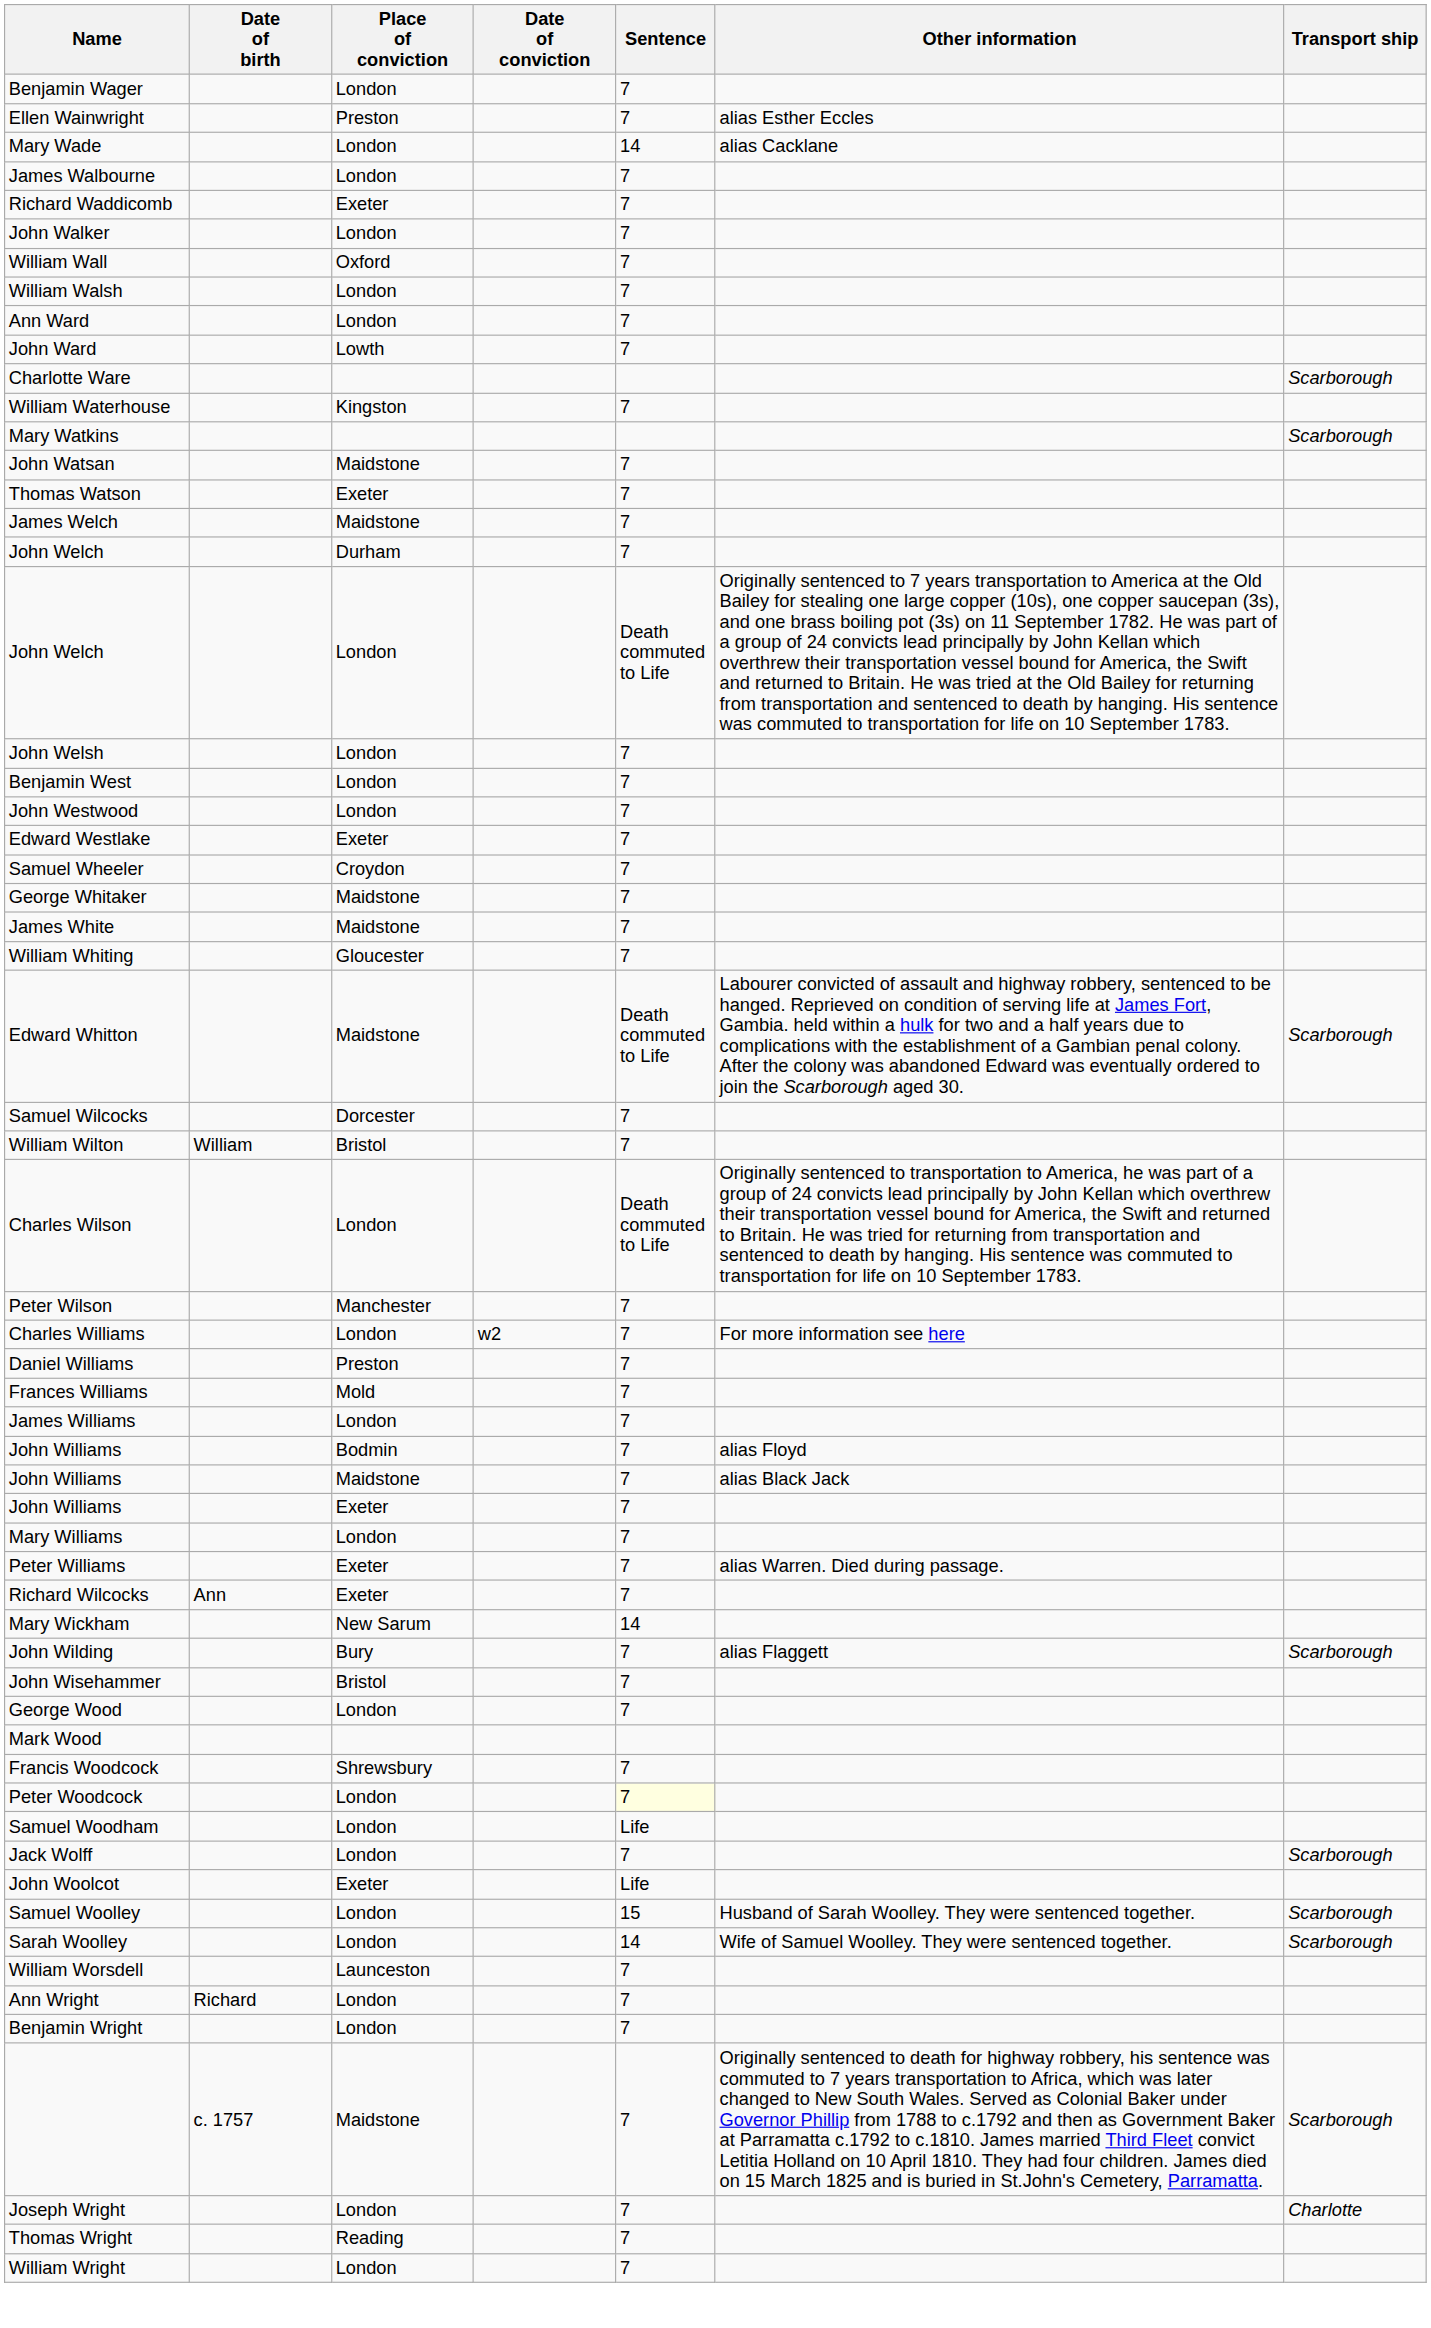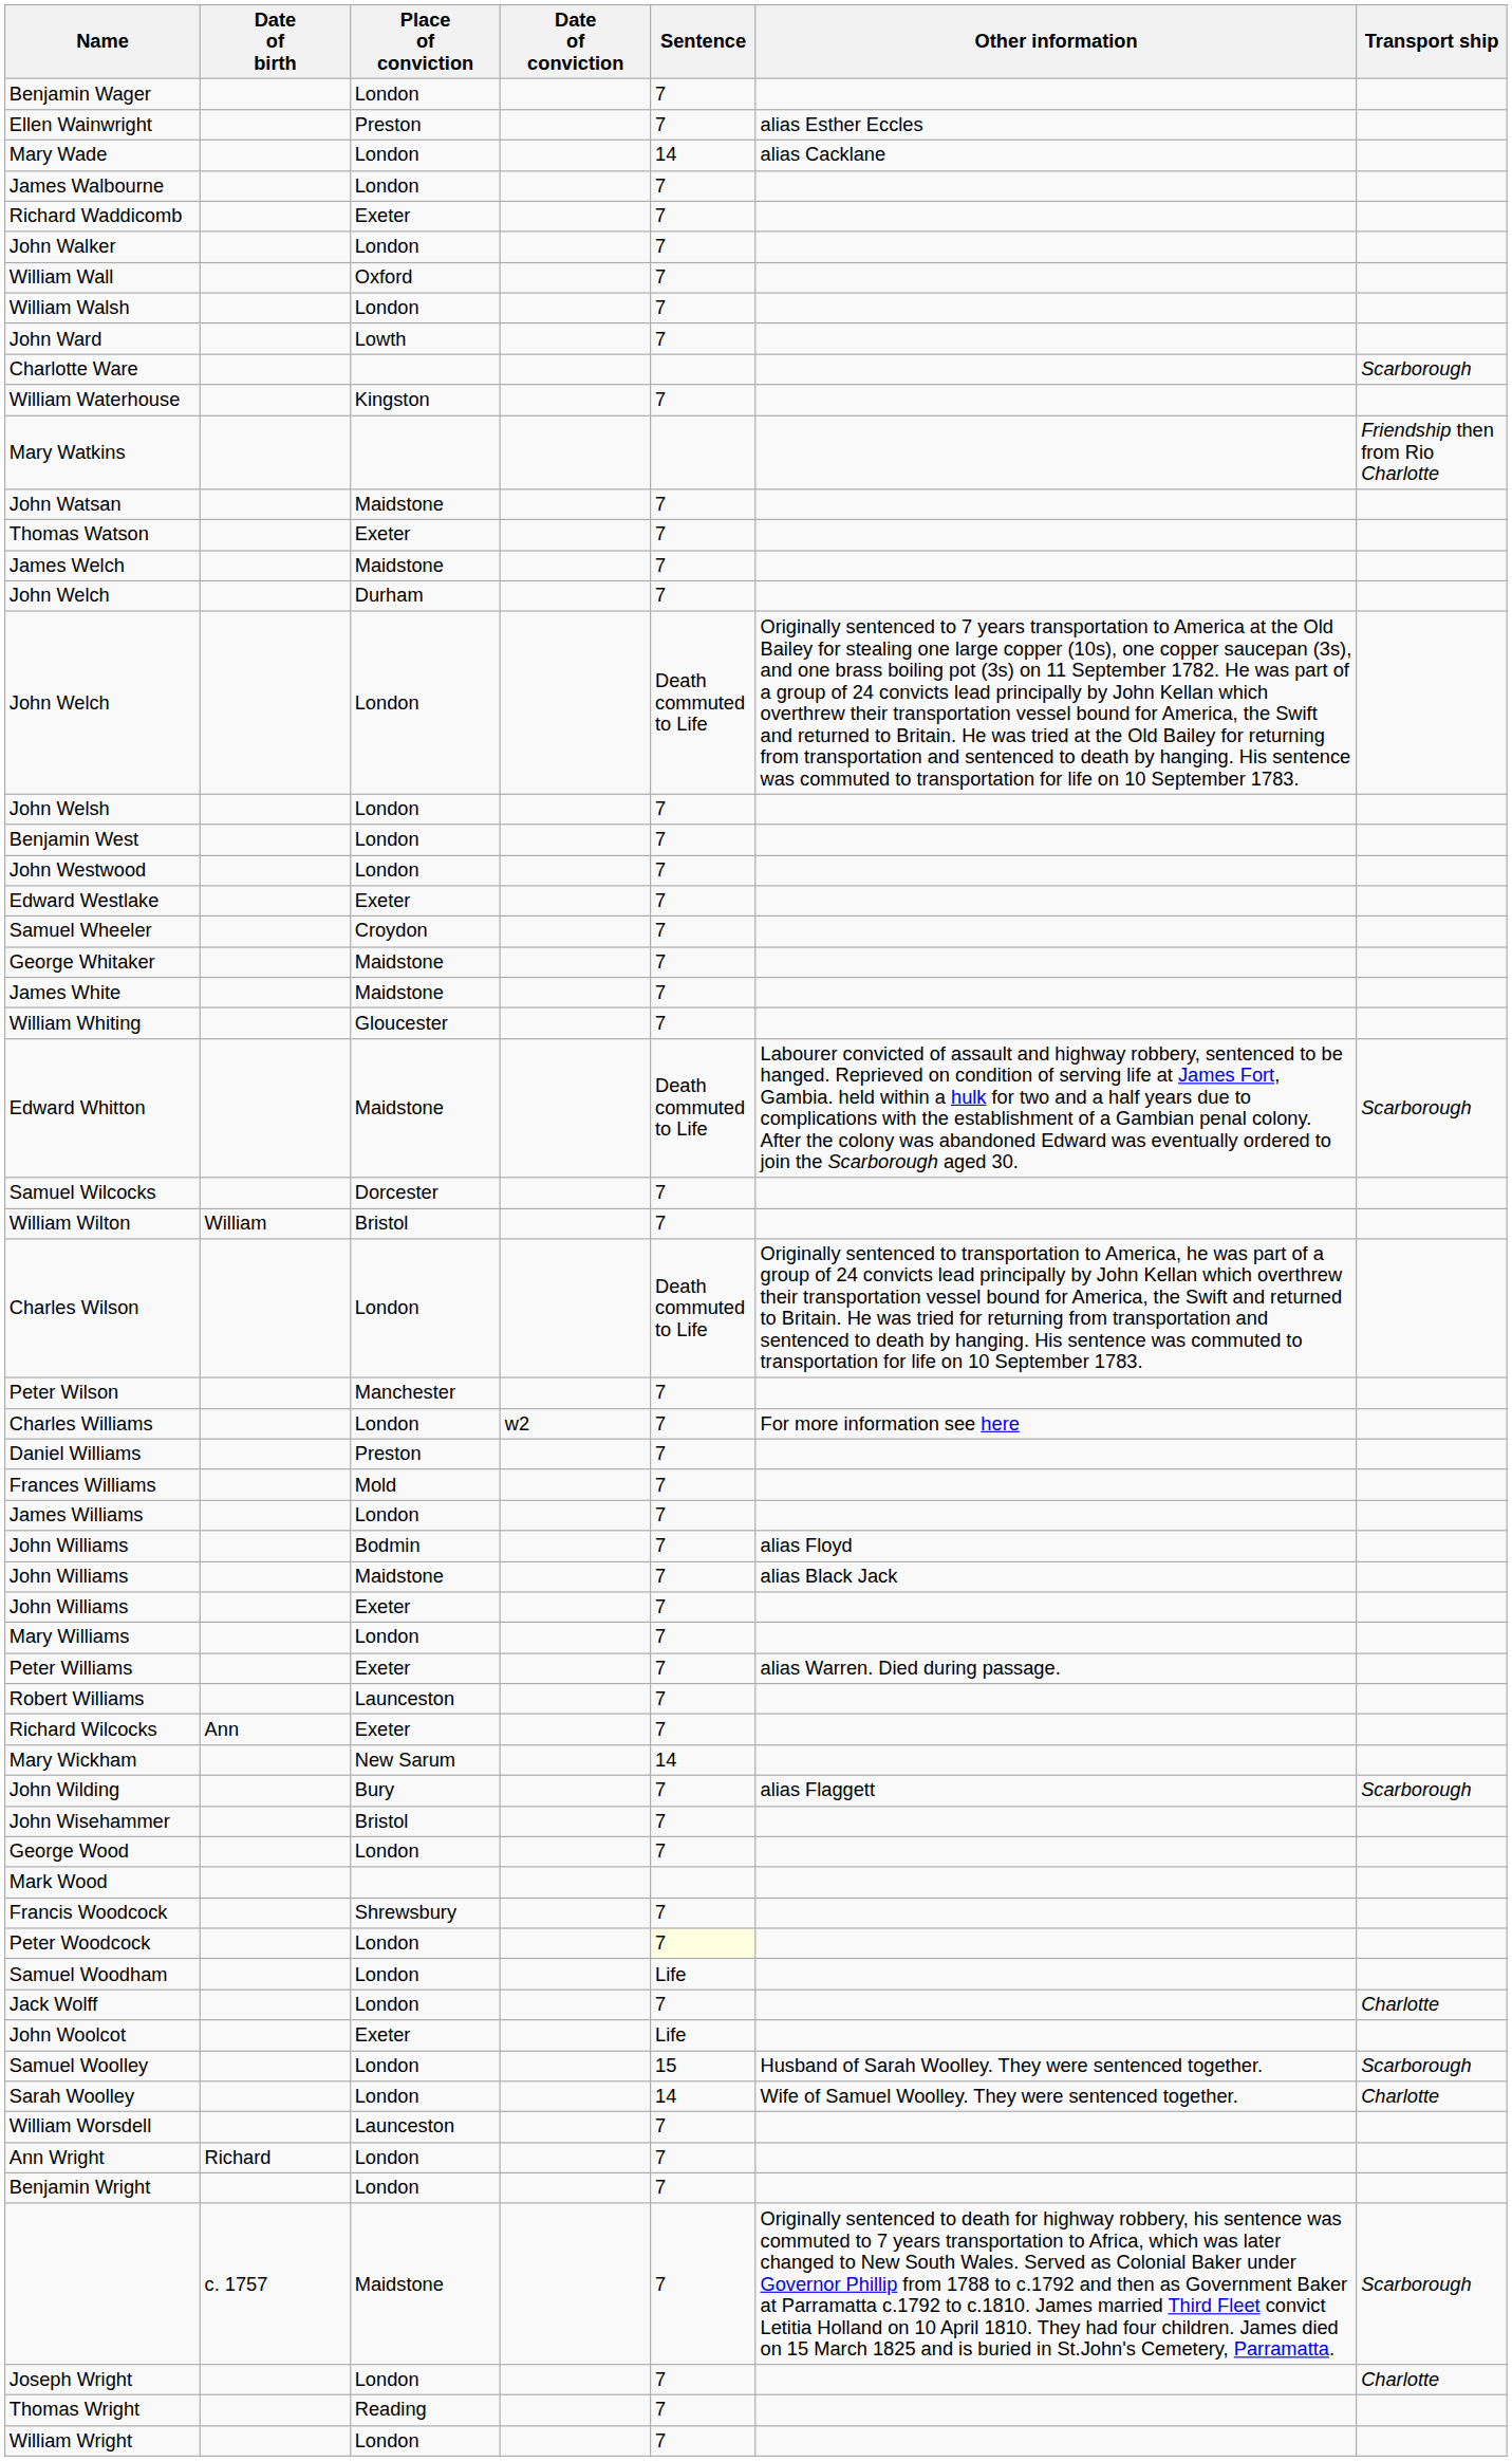 <table class="wikitable sortable plainrowheaders" style="width=1024px;">
 <tr>
 <th style="width: 13%;">Name</th>
 <th style="width: 10%;">Date<br>of<br>birth</th>
 <th style="width: 10%;">Place<br>of<br>conviction</th>
 <th style="width: 10%;">Date<br>of<br>conviction</th>
 <th style="width: 7%;">Sentence</th>
 <th style="width: 40%;">Other information</th>
 <th style="width: 10%;">Transport ship</th>
 </tr>
 <tr>
 <td data-sort-value="WAGER, Benjamin">Benjamin Wager</td>
 <td></td>
 <td>London</td>
 <td></td>
 <td>7</td>
 <td></td>
 <td></td>
 </tr>
 <tr>
 <td data-sort-value="Wainwright, Ellen">Ellen Wainwright</td>
 <td></td>
 <td>Preston</td>
 <td></td>
 <td>7</td>
 <td>alias Esther Eccles</td>
 <td></td>
 </tr>
 <tr>
 <td data-sort-value="WADE, Mary">Mary Wade</td>
 <td></td>
 <td>London</td>
 <td></td>
 <td>14</td>
 <td>alias Cacklane</td>
 <td></td>
 </tr>
 <tr>
 <td data-sort-value="WALBOURNE, James">James Walbourne</td>
 <td></td>
 <td>London</td>
 <td></td>
 <td>7</td>
 <td></td>
 <td></td>
 </tr>
 <tr>
 <td data-sort-value="WADDICOMB, Richard">Richard Waddicomb</td>
 <td></td>
 <td>Exeter</td>
 <td></td>
 <td>7</td>
 <td></td>
 <td></td>
 </tr>
 <tr>
 <td data-sort-value="WALKER, John">John Walker</td>
 <td></td>
 <td>London</td>
 <td></td>
 <td>7</td>
 <td></td>
 <td></td>
 </tr>
 <tr>
 <td data-sort-value="WALL, William">William Wall</td>
 <td></td>
 <td>Oxford</td>
 <td></td>
 <td>7</td>
 <td></td>
 <td></td>
 </tr>
 <tr>
 <td data-sort-value="WALSH, William">William Walsh</td>
 <td></td>
 <td>London</td>
 <td></td>
 <td>7</td>
 <td></td>
 <td></td>
 </tr>
 <tr>
-<td data-sort-value="WARD, Ann">Ann Ward</td>
-<td></td>
-<td>London</td>
-<td></td>
-<td>7</td>
-<td></td>
-<td></td>
-</tr>
-<tr>
 <td data-sort-value="Ward, John">John Ward</td>
 <td></td>
 <td>Lowth</td>
 <td></td>
 <td>7</td>
 <td></td>
 <td></td>
 </tr>
 <tr>
 <td data-sort-value="WARE, Charlotte">Charlotte Ware</td>
 <td></td>
 <td></td>
 <td></td>
 <td></td>
 <td></td>
 <td><em>Scarborough</em></td>
 </tr>
 <tr>
 <td data-sort-value="WATERHOUSE, William">William Waterhouse</td>
 <td></td>
 <td>Kingston</td>
 <td></td>
 <td>7</td>
 <td></td>
 <td></td>
 </tr>
 <tr>
 <td data-sort-value="WATKINS, Mary">Mary Watkins</td>
 <td></td>
 <td></td>
 <td></td>
 <td></td>
 <td></td>
-<td><em>Scarborough</em></td>
+<td><em>Friendship</em> then from Rio <em>Charlotte</em></td>
 </tr>
 <tr>
 <td data-sort-value="WATSAN, John">John Watsan</td>
 <td></td>
 <td>Maidstone</td>
 <td></td>
 <td>7</td>
 <td></td>
 <td></td>
 </tr>
 <tr>
 <td data-sort-value="WATSON, Thomas">Thomas Watson</td>
 <td></td>
 <td>Exeter</td>
 <td></td>
 <td>7</td>
 <td></td>
 <td></td>
 </tr>
 <tr>
 <td data-sort-value="WELCH, James">James Welch</td>
 <td></td>
 <td>Maidstone</td>
 <td></td>
 <td>7</td>
 <td></td>
 <td></td>
 </tr>
 <tr>
 <td data-sort-value="Welch, John">John Welch</td>
 <td></td>
 <td>Durham</td>
 <td></td>
 <td>7</td>
 <td></td>
 <td></td>
 </tr>
 <tr>
 <td data-sort-value="Welch, John">John Welch</td>
 <td></td>
 <td>London</td>
 <td></td>
 <td>Death commuted to Life</td>
 <td>Originally sentenced to 7 years transportation to America at the Old Bailey for stealing one large copper (10s), one copper saucepan (3s), and one brass boiling pot (3s) on 11 September 1782. He was part of a group of 24 convicts lead principally by John Kellan which overthrew their transportation vessel bound for America, the Swift and returned to Britain. He was tried at the Old Bailey for returning from transportation and sentenced to death by hanging. His sentence was commuted to transportation for life on 10 September 1783.</td>
 <td></td>
 </tr>
 <tr>
 <td data-sort-value="WELSH, John">John Welsh</td>
 <td></td>
 <td>London</td>
 <td></td>
 <td>7</td>
 <td></td>
 <td></td>
 </tr>
 <tr>
 <td data-sort-value="WEST, Benjamin">Benjamin West</td>
 <td></td>
 <td>London</td>
 <td></td>
 <td>7</td>
 <td></td>
 <td></td>
 </tr>
 <tr>
 <td data-sort-value="WESTWOOD, John">John Westwood</td>
 <td></td>
 <td>London</td>
 <td></td>
 <td>7</td>
 <td></td>
 <td></td>
 </tr>
 <tr>
 <td data-sort-value="WESTLAKE, Edward">Edward Westlake</td>
 <td></td>
 <td>Exeter</td>
 <td></td>
 <td>7</td>
 <td></td>
 <td></td>
 </tr>
 <tr>
 <td data-sort-value="WHEELER, Samuel">Samuel Wheeler</td>
 <td></td>
 <td>Croydon</td>
 <td></td>
 <td>7</td>
 <td></td>
 <td></td>
 </tr>
 <tr>
 <td data-sort-value="WHITAKER, George">George Whitaker</td>
 <td></td>
 <td>Maidstone</td>
 <td></td>
 <td>7</td>
 <td></td>
 <td></td>
 </tr>
 <tr>
 <td data-sort-value="WHITE, James">James White</td>
 <td></td>
 <td>Maidstone</td>
 <td></td>
 <td>7</td>
 <td></td>
 <td></td>
 </tr>
 <tr>
 <td data-sort-value="WHITING, William">William Whiting</td>
 <td></td>
 <td>Gloucester</td>
 <td></td>
 <td>7</td>
 <td></td>
 <td></td>
 </tr>
 <tr>
 <td data-sort-value="WHITTON, Edward">Edward Whitton</td>
 <td></td>
 <td>Maidstone</td>
 <td></td>
 <td>Death commuted to Life</td>
 <td>Labourer convicted of assault and highway robbery, sentenced to be hanged. Reprieved on condition of serving life at <a href='#'>James Fort</a>, Gambia. held within a <a href='#'>hulk</a> for two and a half years due to complications with the establishment of a Gambian penal colony. After the colony was abandoned Edward was eventually ordered to join the <em>Scarborough</em> aged 30.</td>
 <td><em>Scarborough</em></td>
 </tr>
 <tr>
 <td data-sort-value="WILCOCKS, Samuel">Samuel Wilcocks</td>
 <td></td>
 <td>Dorcester</td>
 <td></td>
 <td>7</td>
 <td></td>
 <td></td>
 </tr>
 <tr>
 <td data-sort-value="WILTON, William">William Wilton</td>
 <td>William</td>
 <td>Bristol</td>
 <td></td>
 <td>7</td>
 <td></td>
 <td></td>
 </tr>
 <tr>
 <td data-sort-value="WILSON, Charles">Charles Wilson</td>
 <td></td>
 <td>London</td>
 <td></td>
 <td>Death commuted to Life</td>
 <td>Originally sentenced to transportation to America, he was part of a group of 24 convicts lead principally by John Kellan which overthrew their transportation vessel bound for America, the Swift and returned to Britain. He was tried for returning from transportation and sentenced to death by hanging. His sentence was commuted to transportation for life on 10 September 1783.</td>
 <td></td>
 </tr>
 <tr>
 <td data-sort-value="Wilson, Peter">Peter Wilson</td>
 <td></td>
 <td>Manchester</td>
 <td></td>
 <td>7</td>
 <td></td>
 <td></td>
 </tr>
 <tr>
 <td data-sort-value="WILLIAMS, Charles">Charles Williams</td>
 <td></td>
 <td>London</td>
 <td>w2</td>
 <td>7</td>
 <td>For more information see <a href='#'>here</a></td>
 <td></td>
 </tr>
 <tr>
 <td data-sort-value="Williams, Daniel">Daniel Williams</td>
 <td></td>
 <td>Preston</td>
 <td></td>
 <td>7</td>
 <td></td>
 <td></td>
 </tr>
 <tr>
 <td data-sort-value="Williams, Frances">Frances Williams</td>
 <td></td>
 <td>Mold</td>
 <td></td>
 <td>7</td>
 <td></td>
 <td></td>
 </tr>
 <tr>
 <td data-sort-value="Williams, James">James Williams</td>
 <td></td>
 <td>London</td>
 <td></td>
 <td>7</td>
 <td></td>
 <td></td>
 </tr>
 <tr>
 <td data-sort-value="Williams, John">John Williams</td>
 <td></td>
 <td>Bodmin</td>
 <td></td>
 <td>7</td>
 <td>alias Floyd</td>
 <td></td>
 </tr>
 <tr>
 <td data-sort-value="Williams, John">John Williams</td>
 <td></td>
 <td>Maidstone</td>
 <td></td>
 <td>7</td>
 <td>alias Black Jack</td>
 <td></td>
 </tr>
 <tr>
 <td data-sort-value="Williams, John">John Williams</td>
 <td></td>
 <td>Exeter</td>
 <td></td>
 <td>7</td>
 <td></td>
 <td></td>
 </tr>
 <tr>
 <td data-sort-value="Williams, Mary">Mary Williams</td>
 <td></td>
 <td>London</td>
 <td></td>
 <td>7</td>
 <td></td>
 <td></td>
 </tr>
 <tr>
 <td data-sort-value="Williams, Peter">Peter Williams</td>
 <td></td>
 <td>Exeter</td>
 <td></td>
 <td>7</td>
 <td>alias Warren. Died during passage.</td>
 <td></td>
 </tr>
 <tr>
+<td data-sort-value="Williams, Robert">Robert Williams</td>
+<td></td>
+<td>Launceston</td>
+<td></td>
+<td>7</td>
+<td></td>
+<td></td>
+</tr>
+<tr>
 <td data-sort-value="WILCOCKS, Richard">Richard Wilcocks</td>
 <td>Ann</td>
 <td>Exeter</td>
 <td></td>
 <td>7</td>
 <td></td>
 <td></td>
 </tr>
 <tr>
 <td data-sort-value="WICKHAM, Mary">Mary Wickham</td>
 <td></td>
 <td>New Sarum</td>
 <td></td>
 <td>14</td>
 <td></td>
 <td></td>
 </tr>
 <tr>
 <td data-sort-value="WILDING, John">John Wilding</td>
 <td></td>
 <td>Bury</td>
 <td></td>
 <td>7</td>
 <td>alias Flaggett</td>
 <td><em>Scarborough</em></td>
 </tr>
 <tr>
 <td data-sort-value="WISEHAMMER, John">John Wisehammer</td>
 <td></td>
 <td>Bristol</td>
 <td></td>
 <td>7</td>
 <td></td>
 <td></td>
 </tr>
 <tr>
 <td data-sort-value="WOOD, George">George Wood</td>
 <td></td>
 <td>London</td>
 <td></td>
 <td>7</td>
 <td></td>
 <td></td>
 </tr>
 <tr>
 <td data-sort-value="Wood, Mark">Mark Wood</td>
 <td></td>
 <td></td>
 <td></td>
 <td></td>
 <td></td>
 <td></td>
 </tr>
 <tr>
 <td data-sort-value="WOODCOCK, Francis">Francis Woodcock</td>
 <td></td>
 <td>Shrewsbury</td>
 <td></td>
 <td>7</td>
 <td></td>
 <td></td>
 </tr>
 <tr>
 <td data-sort-value="Woodcock, Peter">Peter Woodcock</td>
 <td></td>
 <td>London</td>
 <td></td>
 <td style="background: lightyellow;">7</td>
 <td></td>
 <td></td>
 </tr>
 <tr>
 <td data-sort-value="WOODHAM, Samuel">Samuel Woodham</td>
 <td></td>
 <td>London</td>
 <td></td>
 <td>Life</td>
 <td></td>
 <td></td>
 </tr>
 <tr>
 <td data-sort-value="WOLFF, Jack">Jack Wolff</td>
 <td></td>
 <td>London</td>
 <td></td>
 <td>7</td>
 <td></td>
-<td><em>Scarborough</em></td>
+<td><em>Charlotte</em></td>
 </tr>
 <tr>
 <td data-sort-value="WOOLCOT, John">John Woolcot</td>
 <td></td>
 <td>Exeter</td>
 <td></td>
 <td>Life</td>
 <td></td>
 <td></td>
 </tr>
 <tr>
 <td data-sort-value="WOOLLEY, Samuel">Samuel Woolley</td>
 <td></td>
 <td>London</td>
 <td></td>
 <td>15</td>
 <td>Husband of Sarah Woolley. They were sentenced together.</td>
 <td><em>Scarborough</em></td>
 </tr>
 <tr>
 <td data-sort-value="Woolley, Sarah">Sarah Woolley</td>
 <td></td>
 <td>London</td>
 <td></td>
 <td>14</td>
 <td>Wife of Samuel Woolley. They were sentenced together.</td>
-<td><em>Scarborough</em></td>
+<td><em>Charlotte</em></td>
 </tr>
 <tr>
 <td data-sort-value="WORSDELL, William">William Worsdell</td>
 <td></td>
 <td>Launceston</td>
 <td></td>
 <td>7</td>
 <td></td>
 <td></td>
 </tr>
 <tr>
 <td data-sort-value="WRIGHT, Ann">Ann Wright</td>
 <td>Richard</td>
 <td>London</td>
 <td></td>
 <td>7</td>
 <td></td>
 <td></td>
 </tr>
 <tr>
 <td data-sort-value="Wright, Benjamin">Benjamin Wright</td>
 <td></td>
 <td>London</td>
 <td></td>
 <td>7</td>
 <td></td>
 <td></td>
 </tr>
 <tr>
 <td data-sort-value="Wright, James"></td>
 <td>c. 1757</td>
 <td>Maidstone</td>
 <td></td>
 <td>7</td>
 <td>Originally sentenced to death for highway robbery, his sentence was commuted to 7 years transportation to Africa, which was later changed to New South Wales. Served as Colonial Baker under <a href='#'>Governor Phillip</a> from 1788 to c.1792 and then as Government Baker at Parramatta c.1792 to c.1810. James married <a href='#'>Third Fleet</a> convict Letitia Holland on 10 April 1810. They had four children. James died on 15 March 1825 and is buried in St.John's Cemetery, <a href='#'>Parramatta</a>.</td>
 <td><em>Scarborough</em></td>
 </tr>
 <tr>
 <td data-sort-value="Wright, Joseph">Joseph Wright</td>
 <td></td>
 <td>London</td>
 <td></td>
 <td>7</td>
 <td></td>
 <td><em>Charlotte</em></td>
 </tr>
 <tr>
 <td data-sort-value="WAGER, Thomas">Thomas Wright</td>
 <td></td>
 <td>Reading</td>
 <td></td>
 <td>7</td>
 <td></td>
 <td></td>
 </tr>
 <tr>
 <td data-sort-value="Wright, William">William Wright</td>
 <td></td>
 <td>London</td>
 <td></td>
 <td>7</td>
 <td></td>
 <td></td>
 </tr>
 </table>
